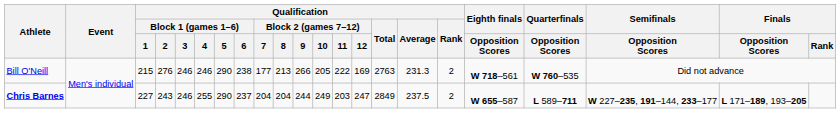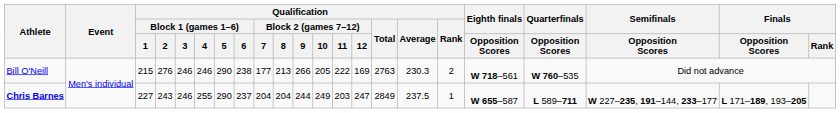 <table class="wikitable" style="font-size:90%">
 <tr>
 <th rowspan=3>Athlete</th>
 <th rowspan=3>Event</th>
 <th colspan=15>Qualification</th>
 <th rowspan=2>Eighth finals</th>
 <th rowspan=2>Quarterfinals</th>
 <th rowspan=2>Semifinals</th>
 <th rowspan=2 colspan=2>Finals</th>
 </tr>
 <tr>
 <th colspan=6>Block 1 (games 1–6)</th>
 <th colspan=6>Block 2 (games 7–12)</th>
 <th rowspan=2>Total</th>
 <th rowspan=2>Average</th>
 <th rowspan=2>Rank</th>
 </tr>
 <tr>
 <th>1</th>
 <th>2</th>
 <th>3</th>
 <th>4</th>
 <th>5</th>
 <th>6</th>
 <th>7</th>
 <th>8</th>
 <th>9</th>
 <th>10</th>
 <th>11</th>
 <th>12</th>
 <th>Opposition<br>Scores</th>
 <th>Opposition<br>Scores</th>
 <th>Opposition<br>Scores</th>
 <th>Opposition<br>Scores</th>
 <th>Rank</th>
 </tr>
 <tr align=center>
 <td align=left><a href='#'>Bill O'Neill</a></td>
 <td align=left rowspan=2><a href='#'>Men's individual</a><br></td>
 <td>215</td>
 <td>276</td>
 <td>246</td>
 <td>246</td>
 <td>290</td>
 <td>238</td>
 <td>177</td>
 <td>213</td>
 <td>266</td>
 <td>205</td>
 <td>222</td>
 <td>169</td>
 <td>2763</td>
-<td>231.3</td>
+<td>230.3</td>
 <td>2<br></td>
 <td><br><strong>W</strong> <strong>718</strong>–561</td>
 <td><br><strong>W</strong> <strong>760</strong>–535</td>
 <td colspan=3>Did not advance</td>
 </tr>
 <tr align=center>
 <td align=left><strong><a href='#'>Chris Barnes</a></strong><br></td>
 <td>227</td>
 <td>243</td>
 <td>246</td>
 <td>255</td>
 <td>290</td>
 <td>237</td>
 <td>204</td>
 <td>204</td>
 <td>244</td>
 <td>249</td>
 <td>203</td>
 <td>247</td>
 <td>2849</td>
 <td>237.5</td>
-<td>2<br></td>
+<td>1<br></td>
 <td><br><strong>W</strong> <strong>655</strong>–587</td>
 <td><br><strong>L</strong> 589–<strong>711</strong></td>
 <td><br><strong>W</strong> 227–<strong>235</strong>, <strong>191</strong>–144, <strong>233</strong>–177</td>
 <td><br><strong>L</strong> 171–<strong>189</strong>, 193–<strong>205</strong></td>
 <td></td>
 </tr>
 </table>
